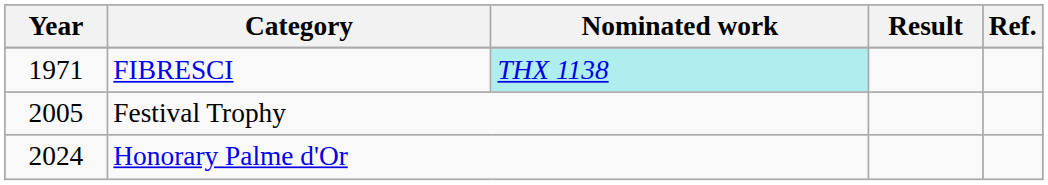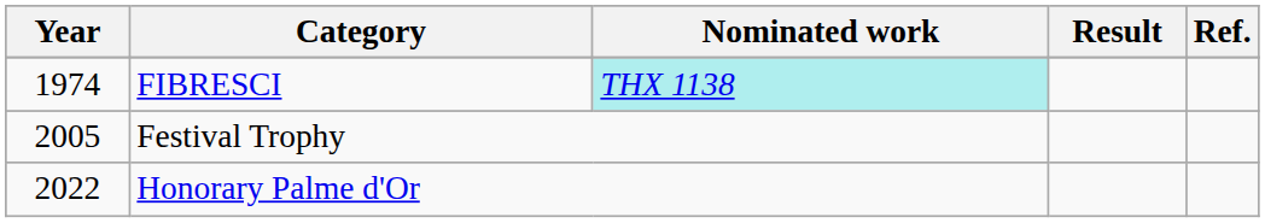 <table class=wikitable>
 <tr>
 <th scope="col" style="width:5em;">Year</th>
 <th scope="col" style="width:26em;">Category</th>
 <th scope="col" style="width:25em;">Nominated work</th>
 <th scope="col" style="width:5em;">Result</th>
 <th>Ref.</th>
 </tr>
 <tr>
 </tr>
 <tr>
-<td style="text-align:center;">1971</td>
+<td style="text-align:center;">1974</td>
 <td><a href='#'>FIBRESCI</a></td>
 <td style="background: paleturquoise;"><em><a href='#'>THX 1138</a></em></td>
 <td></td>
 <td></td>
 </tr>
 <tr>
 <td style="text-align:center;">2005</td>
 <td colspan=2>Festival Trophy</td>
 <td></td>
 <td></td>
 </tr>
 <tr>
-<td style="text-align:center;">2024</td>
+<td style="text-align:center;">2022</td>
 <td colspan=2><a href='#'>Honorary Palme d'Or</a></td>
 <td></td>
 <td></td>
 </tr>
 </table>
